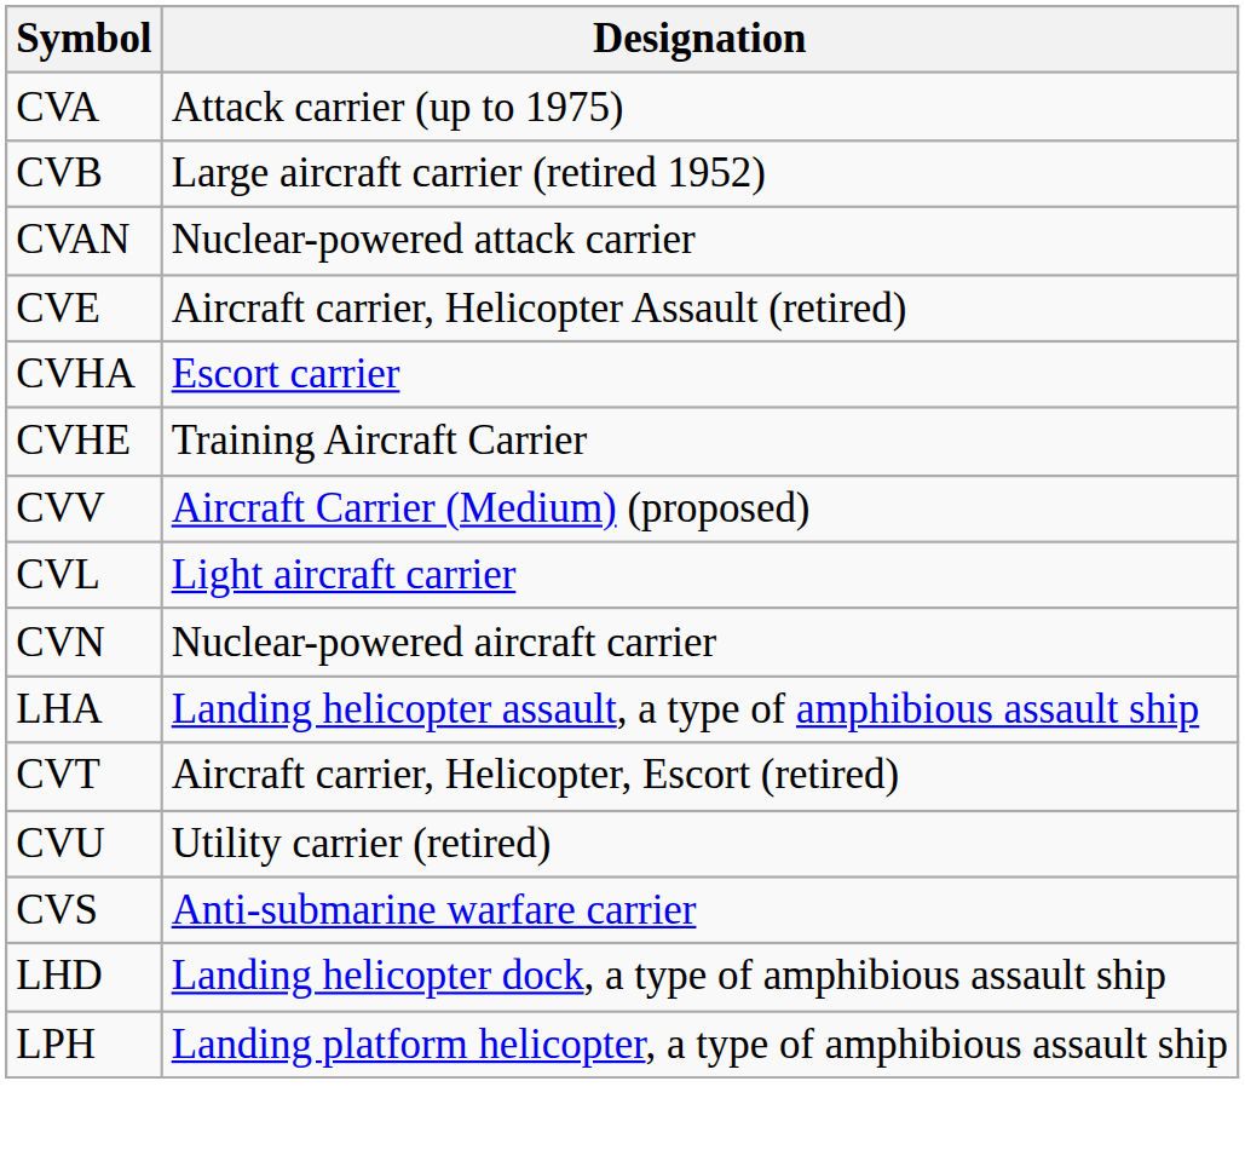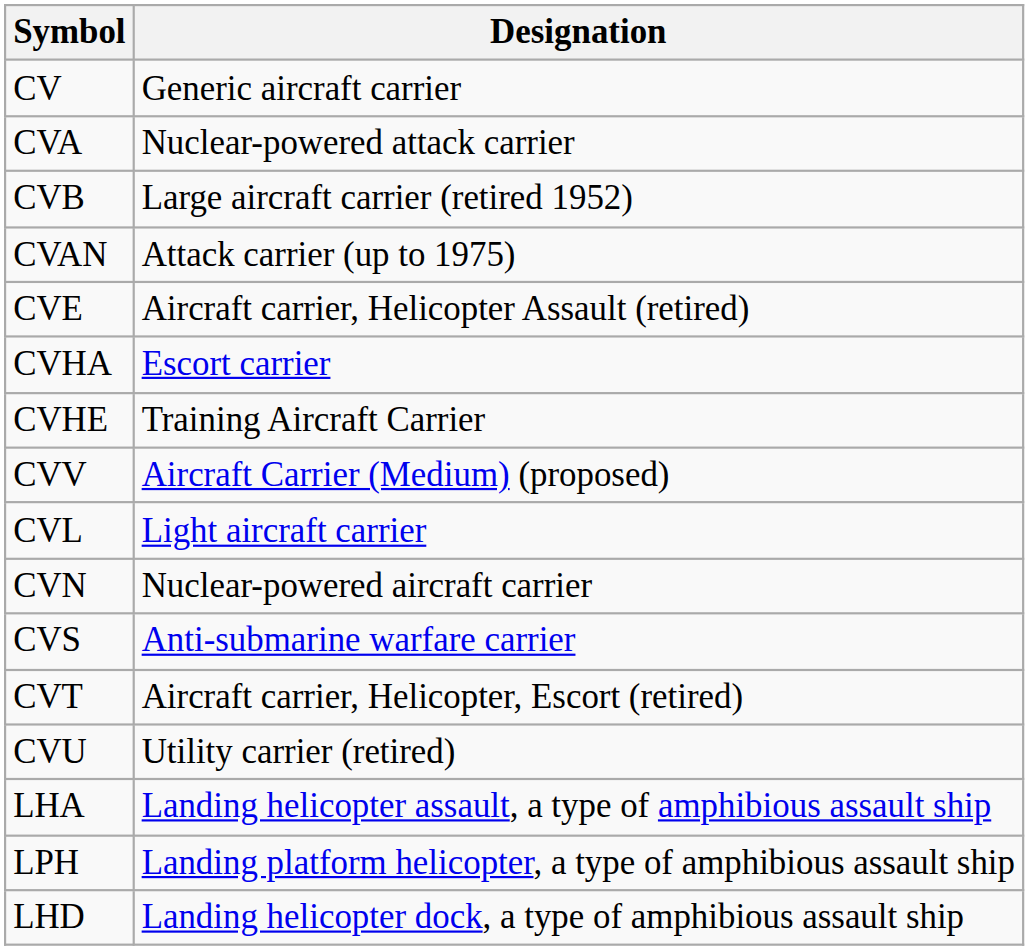 <table class="wikitable">
 <tr>
 <th>Symbol</th>
 <th>Designation</th>
 </tr>
 <tr>
+<td>CV</td>
+<td>Generic aircraft carrier</td>
+</tr>
+<tr>
 <td>CVA</td>
-<td>Attack carrier (up to 1975)</td>
+<td>Nuclear-powered attack carrier</td>
 </tr>
 <tr>
 <td>CVB</td>
 <td>Large aircraft carrier (retired 1952)</td>
 </tr>
 <tr>
 <td>CVAN</td>
-<td>Nuclear-powered attack carrier</td>
+<td>Attack carrier (up to 1975)</td>
 </tr>
 <tr>
 <td>CVE</td>
 <td>Aircraft carrier, Helicopter Assault (retired)</td>
 </tr>
 <tr>
 <td>CVHA</td>
 <td><a href='#'>Escort carrier</a></td>
 </tr>
 <tr>
 <td>CVHE</td>
 <td>Training Aircraft Carrier</td>
 </tr>
 <tr>
 <td>CVV</td>
 <td><a href='#'>Aircraft Carrier (Medium)</a> (proposed)</td>
 </tr>
 <tr>
 <td>CVL</td>
 <td><a href='#'>Light aircraft carrier</a></td>
 </tr>
 <tr>
 <td>CVN</td>
 <td>Nuclear-powered aircraft carrier</td>
 </tr>
 <tr>
-<td>LHA</td>
-<td><a href='#'>Landing helicopter assault</a>, a type of <a href='#'>amphibious assault ship</a></td>
+<td>CVS</td>
+<td><a href='#'>Anti-submarine warfare carrier</a></td>
 </tr>
 <tr>
 <td>CVT</td>
 <td>Aircraft carrier, Helicopter, Escort (retired)</td>
 </tr>
 <tr>
 <td>CVU</td>
 <td>Utility carrier (retired)</td>
 </tr>
 <tr>
-<td>CVS</td>
-<td><a href='#'>Anti-submarine warfare carrier</a></td>
+<td>LHA</td>
+<td><a href='#'>Landing helicopter assault</a>, a type of <a href='#'>amphibious assault ship</a></td>
+</tr>
+<tr>
+<td>LPH</td>
+<td><a href='#'>Landing platform helicopter</a>, a type of amphibious assault ship</td>
 </tr>
 <tr>
 <td>LHD</td>
 <td><a href='#'>Landing helicopter dock</a>, a type of amphibious assault ship</td>
 </tr>
-<tr>
-<td>LPH</td>
-<td><a href='#'>Landing platform helicopter</a>, a type of amphibious assault ship</td>
-</tr>
 </table>
